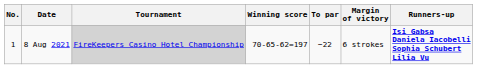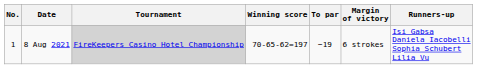 <table class="wikitable" style="font-size:95%;">
 <tr>
 <th>No.</th>
 <th>Date</th>
 <th>Tournament</th>
 <th>Winning score</th>
 <th>To par</th>
 <th>Margin<br>of victory</th>
 <th>Runners-up</th>
 </tr>
 <tr>
 <td align=center>1</td>
 <td align=right>8 Aug <a href='#'>2021</a></td>
 <td style="background: lightgrey;"><a href='#'>FireKeepers Casino Hotel Championship</a></td>
 <td align=right>70-65-62=197</td>
-<td align=center>−22</td>
+<td align=center>−19</td>
 <td>6 strokes</td>
-<td><strong> <a href='#'>Isi Gabsa</a><br> <a href='#'>Daniela Iacobelli</a><br> <a href='#'>Sophia Schubert</a><br> <a href='#'>Lilia Vu</a></strong></td>
+<td> <a href='#'>Isi Gabsa</a><br> <a href='#'>Daniela Iacobelli</a><br> <a href='#'>Sophia Schubert</a><br> <a href='#'>Lilia Vu</a></td>
 </tr>
 </table>
